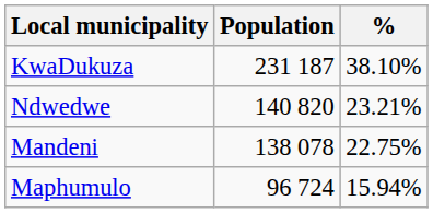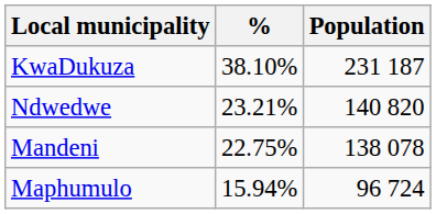 <table class="wikitable" style="font-size: 95%; text-align: right">
 <tr>
 <th>Local municipality</th>
+<th>%</th>
 <th>Population</th>
-<th>%</th>
 </tr>
 <tr>
 <td align=left><a href='#'>KwaDukuza</a></td>
+<td>38.10%</td>
 <td>231 187</td>
-<td>38.10%</td>
 </tr>
 <tr>
 <td align=left><a href='#'>Ndwedwe</a></td>
+<td>23.21%</td>
 <td>140 820</td>
-<td>23.21%</td>
 </tr>
 <tr>
 <td align=left><a href='#'>Mandeni</a></td>
+<td>22.75%</td>
 <td>138 078</td>
-<td>22.75%</td>
 </tr>
 <tr>
 <td align=left><a href='#'>Maphumulo</a></td>
+<td>15.94%</td>
 <td>96 724</td>
-<td>15.94%</td>
 </tr>
 </table>
